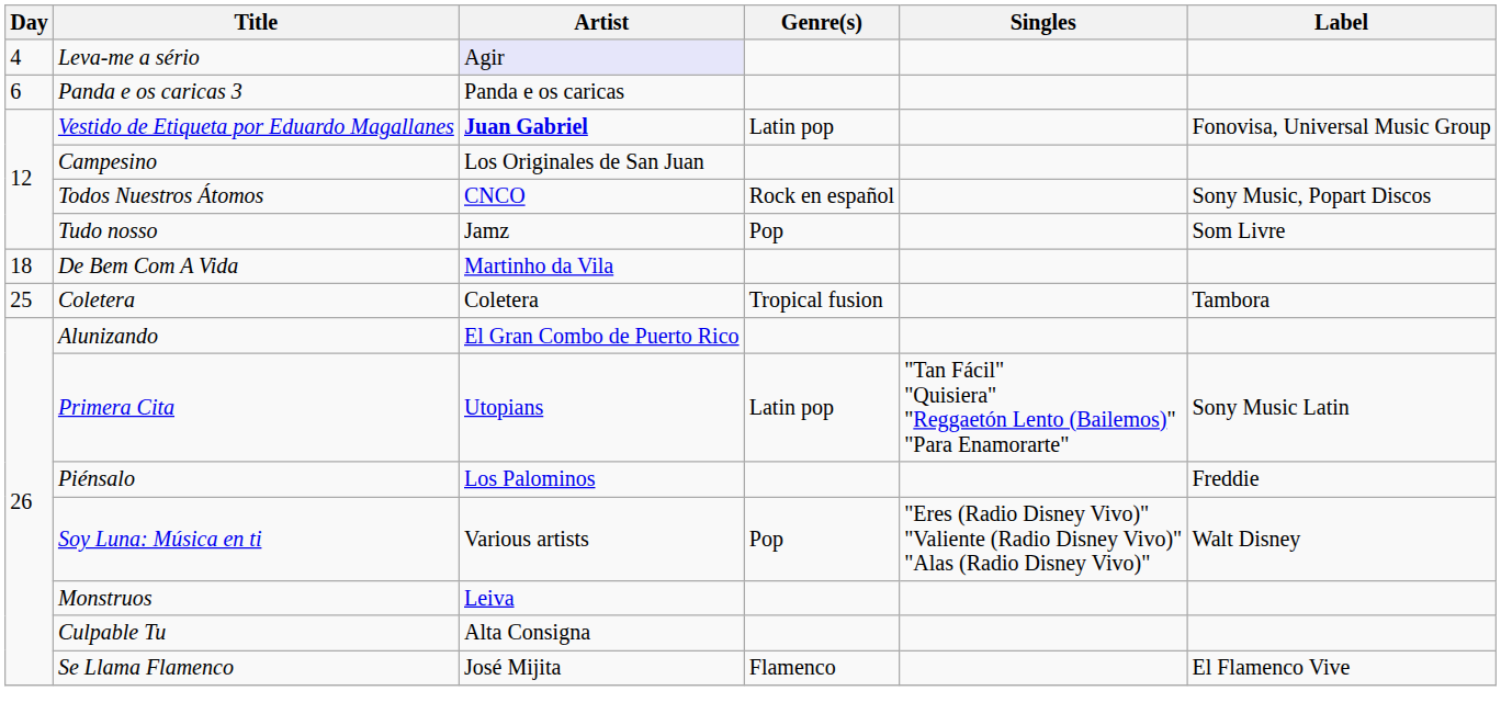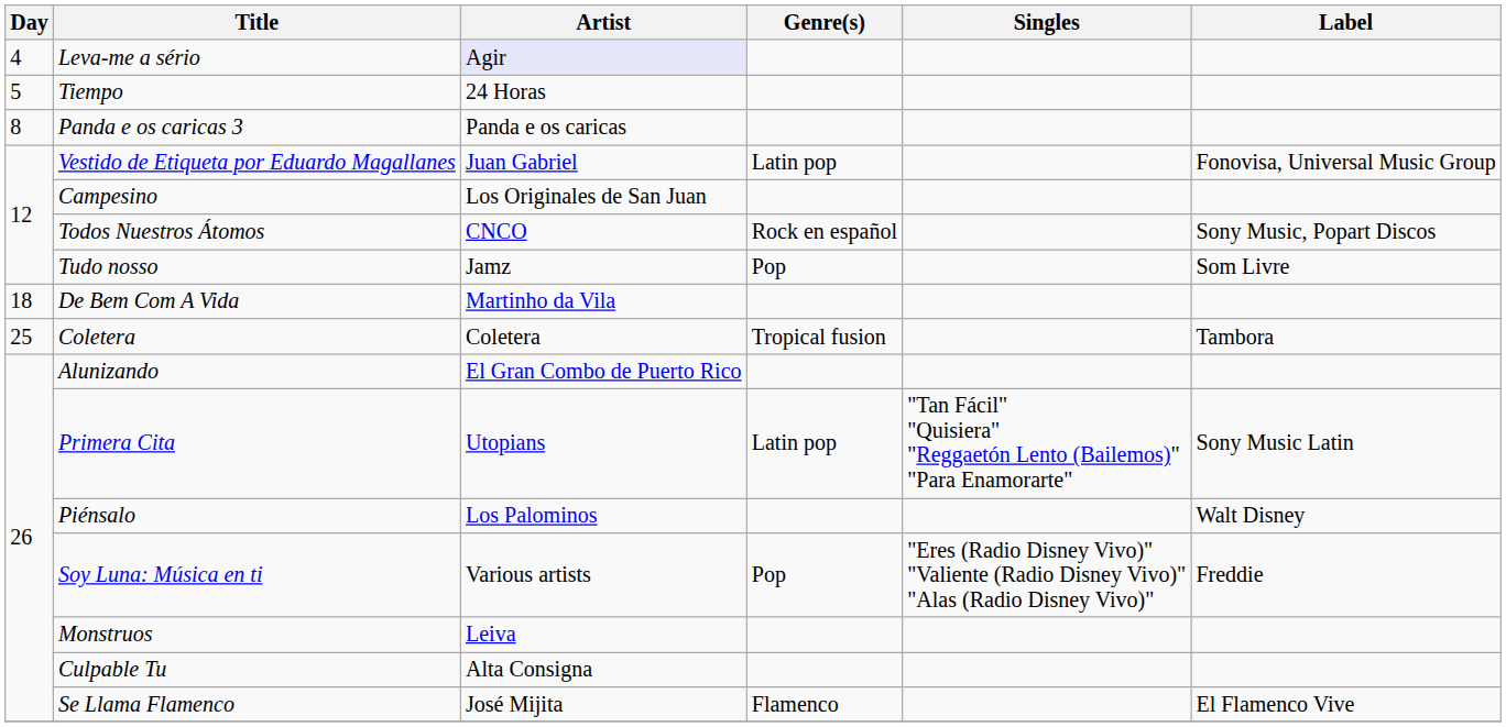 <table class="wikitable sortable" style="text-align: left;">
 <tr>
 <th>Day</th>
 <th>Title</th>
 <th>Artist</th>
 <th>Genre(s)</th>
 <th>Singles</th>
 <th>Label</th>
 </tr>
 <tr>
 <td>4</td>
 <td><em>Leva-me a sério</em></td>
 <td style="background: lavender;">Agir</td>
 <td></td>
 <td></td>
 <td></td>
 </tr>
 <tr>
-<td>6</td>
+<td>5</td>
+<td><em>Tiempo</em></td>
+<td>24 Horas</td>
+<td></td>
+<td></td>
+<td></td>
+</tr>
+<tr>
+<td>8</td>
 <td><em>Panda e os caricas 3</em></td>
 <td>Panda e os caricas</td>
 <td></td>
 <td></td>
 <td></td>
 </tr>
 <tr>
 <td rowspan="4">12</td>
 <td><em><a href='#'>Vestido de Etiqueta por Eduardo Magallanes</a></em></td>
-<td><strong><a href='#'>Juan Gabriel</a></strong></td>
+<td><a href='#'>Juan Gabriel</a></td>
 <td>Latin pop</td>
 <td></td>
 <td>Fonovisa, Universal Music Group</td>
 </tr>
 <tr>
 <td><em>Campesino</em></td>
 <td>Los Originales de San Juan</td>
 <td></td>
 <td></td>
 <td></td>
 </tr>
 <tr>
 <td><em>Todos Nuestros Átomos</em></td>
 <td><a href='#'>CNCO</a></td>
 <td>Rock en español</td>
 <td></td>
 <td>Sony Music, Popart Discos</td>
 </tr>
 <tr>
 <td><em>Tudo nosso</em></td>
 <td>Jamz</td>
 <td>Pop</td>
 <td></td>
 <td>Som Livre</td>
 </tr>
 <tr>
 <td>18</td>
 <td><em>De Bem Com A Vida</em></td>
 <td><a href='#'>Martinho da Vila</a></td>
 <td></td>
 <td></td>
 <td></td>
 </tr>
 <tr>
 <td>25</td>
 <td><em>Coletera</em></td>
 <td>Coletera</td>
 <td>Tropical fusion</td>
 <td></td>
 <td>Tambora</td>
 </tr>
 <tr>
 <td rowspan="7">26</td>
 <td><em>Alunizando</em></td>
 <td><a href='#'>El Gran Combo de Puerto Rico</a></td>
 <td></td>
 <td></td>
 <td></td>
 </tr>
 <tr>
 <td><em><a href='#'>Primera Cita</a></em></td>
 <td><a href='#'>Utopians</a></td>
 <td>Latin pop</td>
 <td>"Tan Fácil"<br>"Quisiera"<br>"<a href='#'>Reggaetón Lento (Bailemos)</a>"<br>"Para Enamorarte"</td>
 <td>Sony Music Latin</td>
 </tr>
 <tr>
 <td><em>Piénsalo</em></td>
 <td><a href='#'>Los Palominos</a></td>
 <td></td>
 <td></td>
-<td>Freddie</td>
+<td>Walt Disney</td>
 </tr>
 <tr>
 <td><em><a href='#'>Soy Luna: Música en ti</a></em></td>
 <td>Various artists</td>
 <td>Pop</td>
 <td>"Eres (Radio Disney Vivo)"<br>"Valiente (Radio Disney Vivo)"<br>"Alas (Radio Disney Vivo)"</td>
-<td>Walt Disney</td>
+<td>Freddie</td>
 </tr>
 <tr>
 <td><em>Monstruos</em></td>
 <td><a href='#'>Leiva</a></td>
 <td></td>
 <td></td>
 <td></td>
 </tr>
 <tr>
 <td><em>Culpable Tu</em></td>
 <td>Alta Consigna</td>
 <td></td>
 <td></td>
 <td></td>
 </tr>
 <tr>
 <td><em>Se Llama Flamenco</em></td>
 <td>José Mijita</td>
 <td>Flamenco</td>
 <td></td>
 <td>El Flamenco Vive</td>
 </tr>
 <tr>
 </tr>
 </table>
